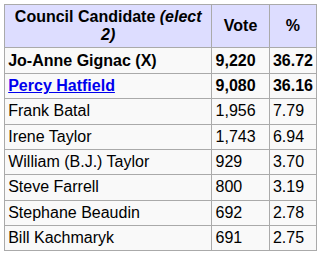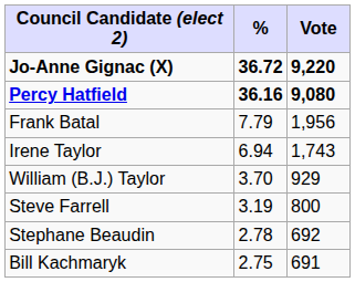 <table class="wikitable sortable">
 <tr>
 <th style="background:#ddf; width:200px;">Council Candidate <em>(elect 2)</em></th>
+<th style="background:#ddf; width:30px;">%</th>
 <th style="background:#ddf; width:50px;">Vote</th>
-<th style="background:#ddf; width:30px;">%</th>
 </tr>
 <tr>
 <td><strong>Jo-Anne Gignac (X)</strong></td>
+<td><strong>36.72</strong></td>
 <td><strong>9,220</strong></td>
-<td><strong>36.72</strong></td>
 </tr>
 <tr>
 <td><strong><a href='#'>Percy Hatfield</a></strong></td>
+<td><strong>36.16</strong></td>
 <td><strong>9,080</strong></td>
-<td><strong>36.16</strong></td>
 </tr>
 <tr>
 <td>Frank Batal</td>
+<td>7.79</td>
 <td>1,956</td>
-<td>7.79</td>
 </tr>
 <tr>
 <td>Irene Taylor</td>
+<td>6.94</td>
 <td>1,743</td>
-<td>6.94</td>
 </tr>
 <tr>
 <td>William (B.J.) Taylor</td>
+<td>3.70</td>
 <td>929</td>
-<td>3.70</td>
 </tr>
 <tr>
 <td>Steve Farrell</td>
+<td>3.19</td>
 <td>800</td>
-<td>3.19</td>
 </tr>
 <tr>
 <td>Stephane Beaudin</td>
+<td>2.78</td>
 <td>692</td>
-<td>2.78</td>
 </tr>
 <tr>
 <td>Bill Kachmaryk</td>
+<td>2.75</td>
 <td>691</td>
-<td>2.75</td>
 </tr>
 </table>
